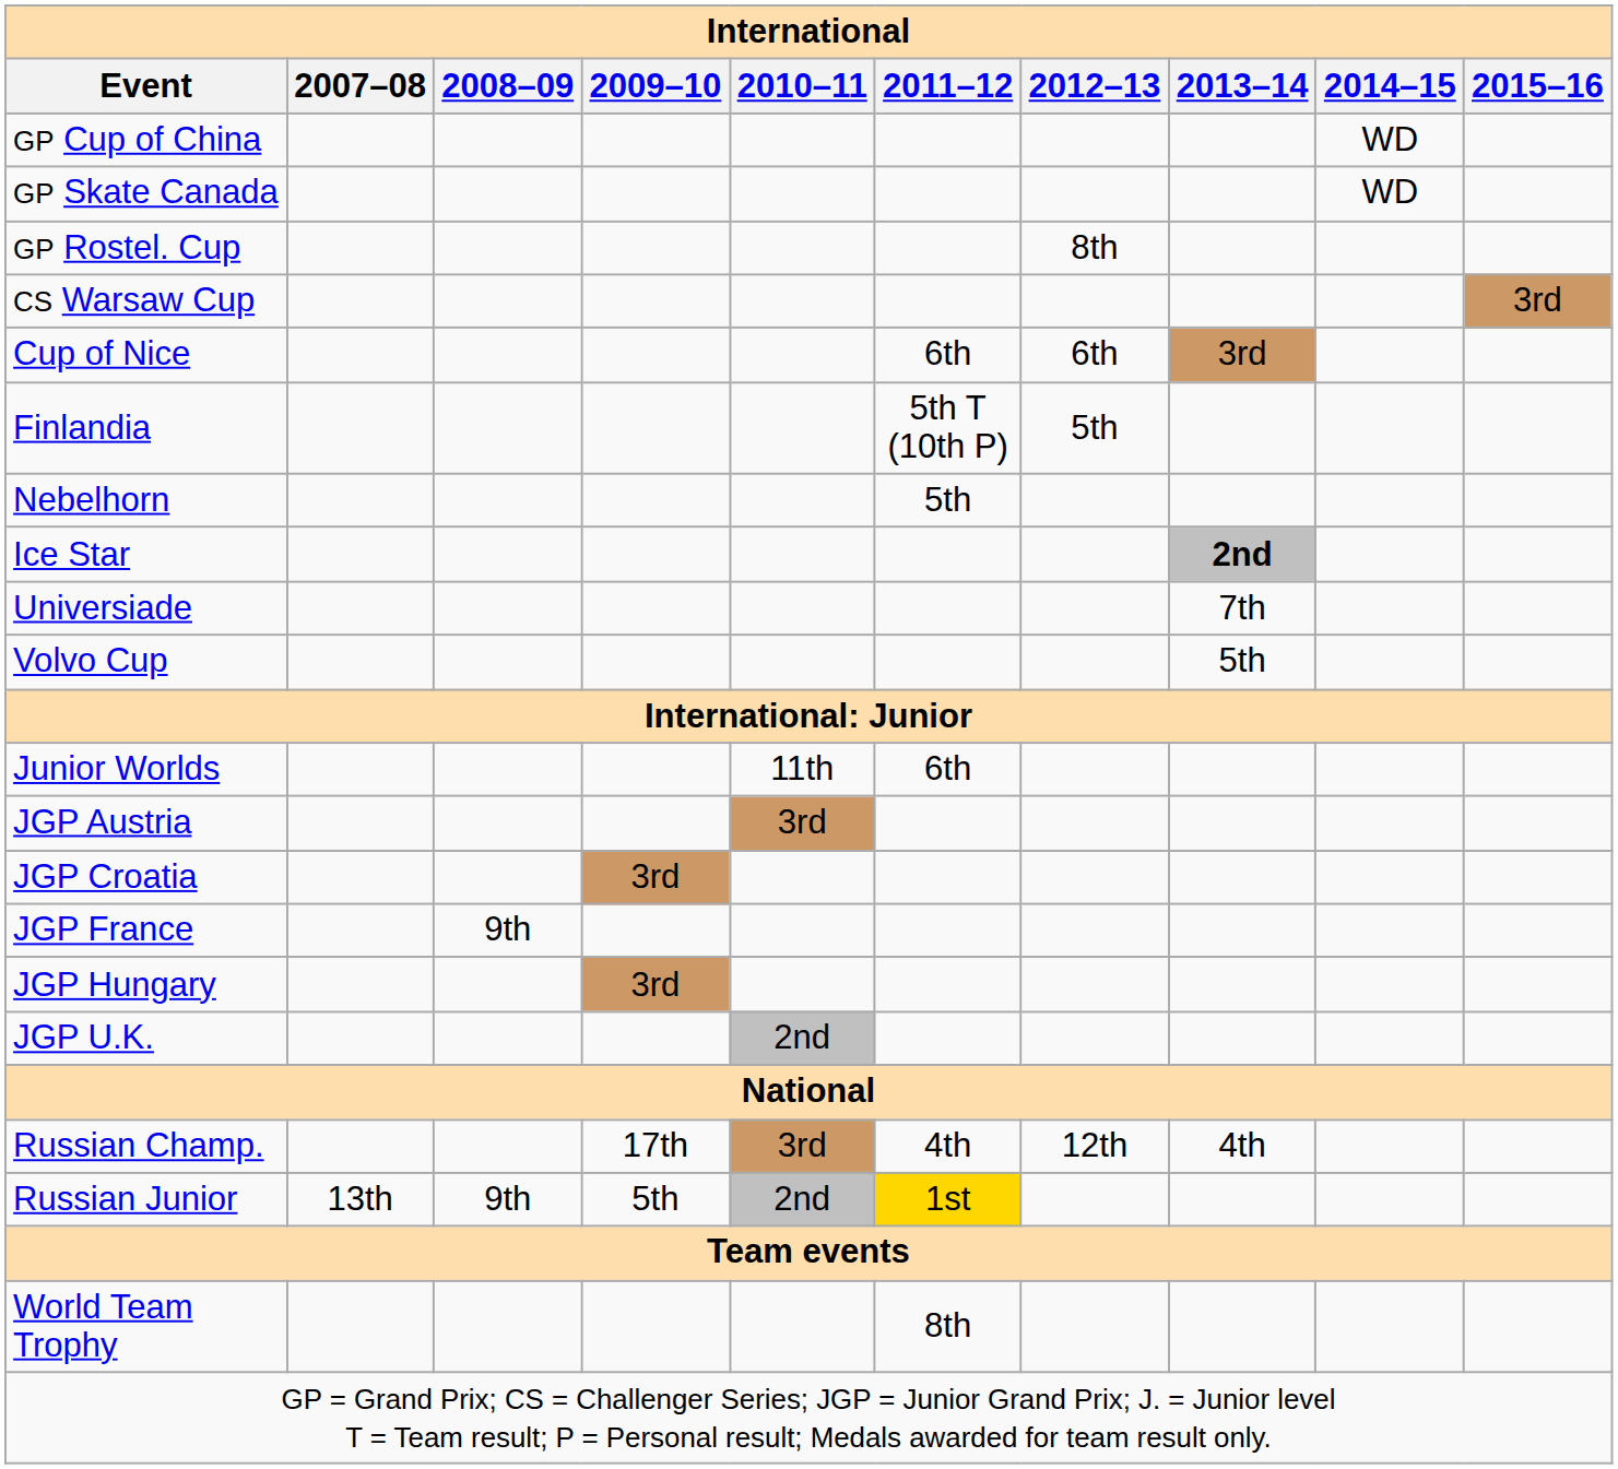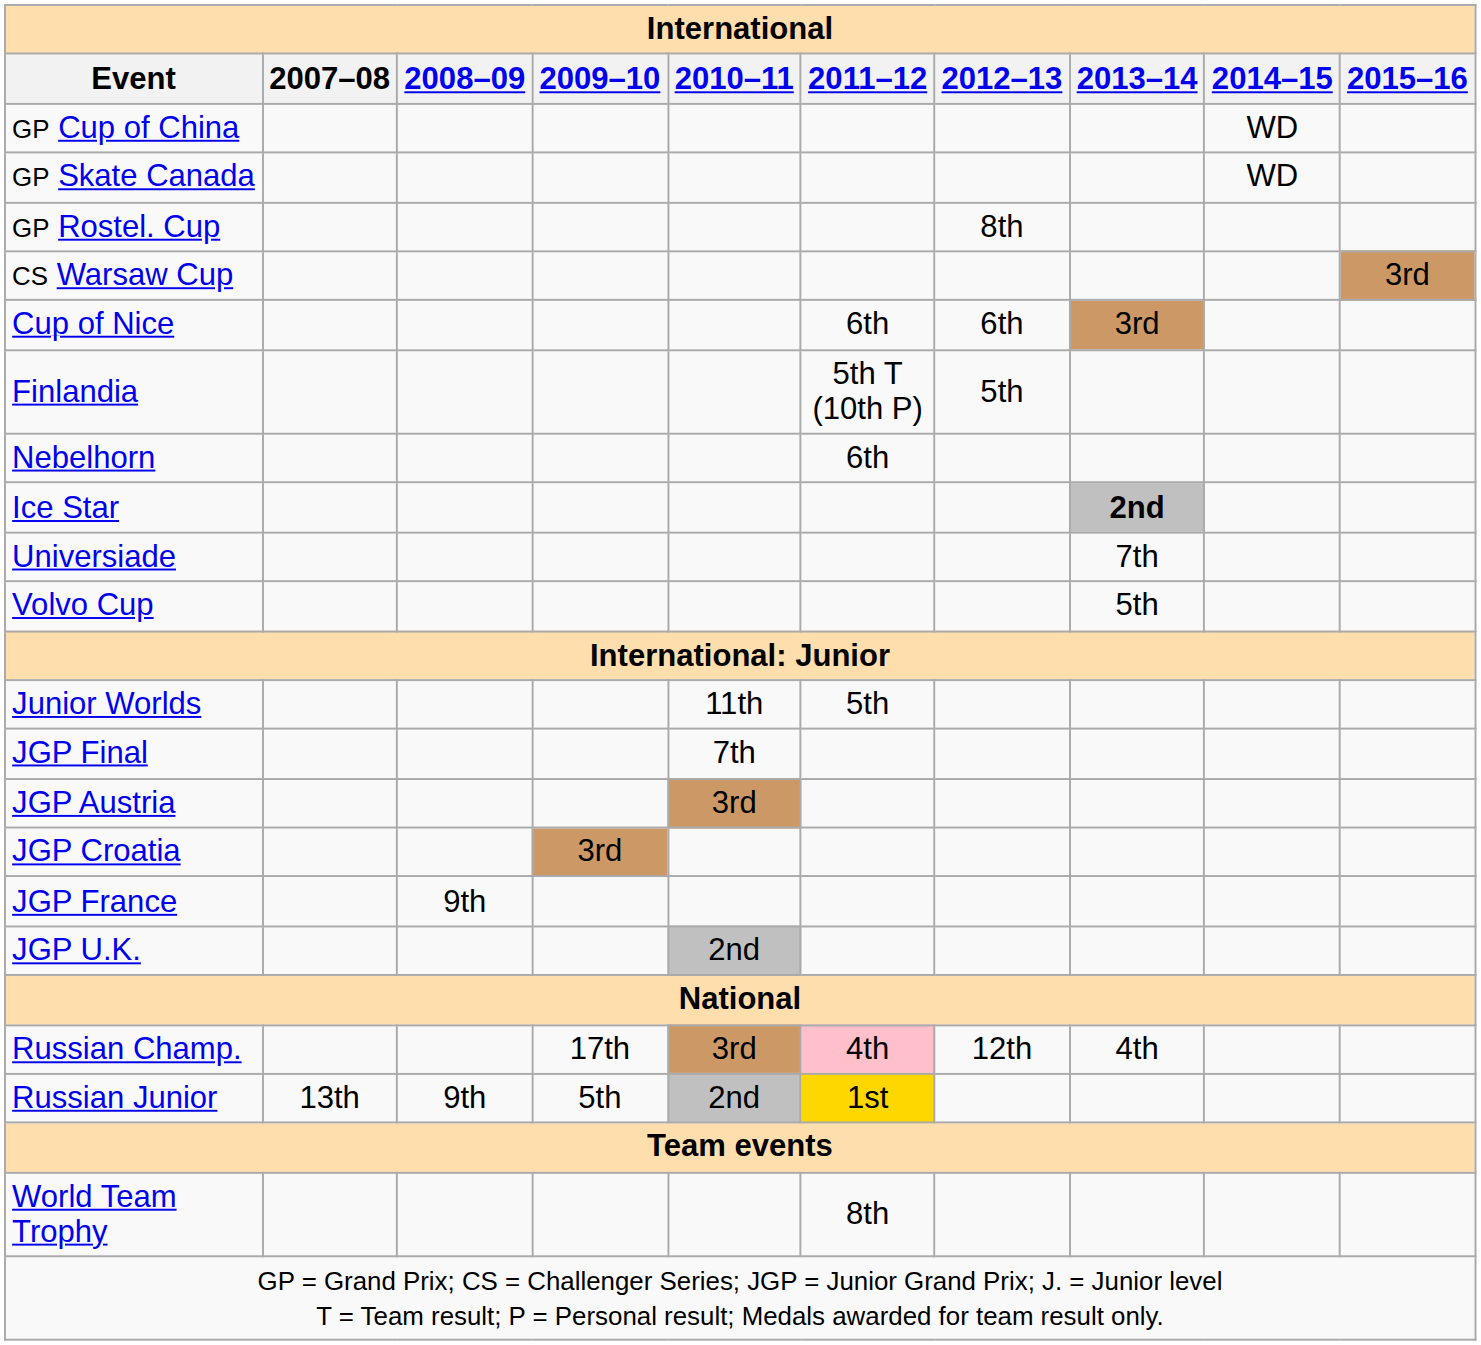 <table class="wikitable" style="text-align:center">
 <tr>
 <th style="background-color: #ffdead; " colspan=10 align=center><strong>International</strong></th>
 </tr>
 <tr>
 <th>Event</th>
 <th>2007–08</th>
 <th><a href='#'>2008–09</a></th>
 <th><a href='#'>2009–10</a></th>
 <th><a href='#'>2010–11</a></th>
 <th><a href='#'>2011–12</a></th>
 <th><a href='#'>2012–13</a></th>
 <th><a href='#'>2013–14</a></th>
 <th><a href='#'>2014–15</a></th>
 <th><a href='#'>2015–16</a></th>
 </tr>
 <tr>
 <td align=left><small>GP</small> <a href='#'>Cup of China</a></td>
 <td></td>
 <td></td>
 <td></td>
 <td></td>
 <td></td>
 <td></td>
 <td></td>
 <td>WD</td>
 <td></td>
 </tr>
 <tr>
 <td align=left><small>GP</small> <a href='#'>Skate Canada</a></td>
 <td></td>
 <td></td>
 <td></td>
 <td></td>
 <td></td>
 <td></td>
 <td></td>
 <td>WD</td>
 <td></td>
 </tr>
 <tr>
 <td align=left><small>GP</small> <a href='#'>Rostel. Cup</a></td>
 <td></td>
 <td></td>
 <td></td>
 <td></td>
 <td></td>
 <td>8th</td>
 <td></td>
 <td></td>
 <td></td>
 </tr>
 <tr>
 <td align=left><small>CS</small> <a href='#'>Warsaw Cup</a></td>
 <td></td>
 <td></td>
 <td></td>
 <td></td>
 <td></td>
 <td></td>
 <td></td>
 <td></td>
 <td bgcolor=cc9966>3rd</td>
 </tr>
 <tr>
 <td align=left><a href='#'>Cup of Nice</a></td>
 <td></td>
 <td></td>
 <td></td>
 <td></td>
 <td>6th</td>
 <td>6th</td>
 <td bgcolor=cc9966>3rd</td>
 <td></td>
 <td></td>
 </tr>
 <tr>
 <td align=left><a href='#'>Finlandia</a></td>
 <td></td>
 <td></td>
 <td></td>
 <td></td>
 <td>5th T <br>(10th P)</td>
 <td>5th</td>
 <td></td>
 <td></td>
 <td></td>
 </tr>
 <tr>
 <td align=left><a href='#'>Nebelhorn</a></td>
 <td></td>
 <td></td>
 <td></td>
 <td></td>
-<td>5th</td>
+<td>6th</td>
 <td></td>
 <td></td>
 <td></td>
 <td></td>
 </tr>
 <tr>
 <td align=left><a href='#'>Ice Star</a></td>
 <td></td>
 <td></td>
 <td></td>
 <td></td>
 <td></td>
 <td></td>
 <td bgcolor=silver><strong>2nd</strong></td>
 <td></td>
 <td></td>
 </tr>
 <tr>
 <td align=left><a href='#'>Universiade</a></td>
 <td></td>
 <td></td>
 <td></td>
 <td></td>
 <td></td>
 <td></td>
 <td>7th</td>
 <td></td>
 <td></td>
 </tr>
 <tr>
 <td align=left><a href='#'>Volvo Cup</a></td>
 <td></td>
 <td></td>
 <td></td>
 <td></td>
 <td></td>
 <td></td>
 <td>5th</td>
 <td></td>
 <td></td>
 </tr>
 <tr>
 <th style="background-color: #ffdead; " colspan=10 align=center><strong>International: Junior</strong></th>
 </tr>
 <tr>
 <td align=left><a href='#'>Junior Worlds</a></td>
 <td></td>
 <td></td>
 <td></td>
 <td>11th</td>
-<td>6th</td>
+<td>5th</td>
+<td></td>
+<td></td>
+<td></td>
+<td></td>
+</tr>
+<tr>
+<td align=left><a href='#'>JGP Final</a></td>
+<td></td>
+<td></td>
+<td></td>
+<td>7th</td>
+<td></td>
 <td></td>
 <td></td>
 <td></td>
 <td></td>
 </tr>
 <tr>
 <td align=left><a href='#'>JGP Austria</a></td>
 <td></td>
 <td></td>
 <td></td>
 <td bgcolor=cc9966>3rd</td>
 <td></td>
 <td></td>
 <td></td>
 <td></td>
 <td></td>
 </tr>
 <tr>
 <td align=left><a href='#'>JGP Croatia</a></td>
 <td></td>
 <td></td>
 <td bgcolor=cc9966>3rd</td>
 <td></td>
 <td></td>
 <td></td>
 <td></td>
 <td></td>
 <td></td>
 </tr>
 <tr>
 <td align=left><a href='#'>JGP France</a></td>
 <td></td>
 <td>9th</td>
 <td></td>
 <td></td>
 <td></td>
 <td></td>
 <td></td>
 <td></td>
 <td></td>
 </tr>
 <tr>
-<td align=left><a href='#'>JGP Hungary</a></td>
-<td></td>
-<td></td>
-<td bgcolor=cc9966>3rd</td>
-<td></td>
-<td></td>
-<td></td>
-<td></td>
-<td></td>
-<td></td>
-</tr>
-<tr>
 <td align=left><a href='#'>JGP U.K.</a></td>
 <td></td>
 <td></td>
 <td></td>
 <td bgcolor=silver>2nd</td>
 <td></td>
 <td></td>
 <td></td>
 <td></td>
 <td></td>
 </tr>
 <tr>
 <th style="background-color: #ffdead; " colspan=10 align=center><strong>National</strong></th>
 </tr>
 <tr>
 <td align=left><a href='#'>Russian Champ.</a></td>
 <td></td>
 <td></td>
 <td>17th</td>
 <td bgcolor=cc9966>3rd</td>
-<td>4th</td>
+<td style="background: pink;">4th</td>
 <td>12th</td>
 <td>4th</td>
 <td></td>
 <td></td>
 </tr>
 <tr>
 <td align=left><a href='#'>Russian Junior</a></td>
 <td>13th</td>
 <td>9th</td>
 <td>5th</td>
 <td bgcolor=silver>2nd</td>
 <td bgcolor=gold>1st</td>
 <td></td>
 <td></td>
 <td></td>
 <td></td>
 </tr>
 <tr>
 <th style="background-color: #ffdead; " colspan=10 align=center><strong>Team events</strong></th>
 </tr>
 <tr>
 <td align=left><a href='#'>World Team<br>Trophy</a></td>
 <td></td>
 <td></td>
 <td></td>
 <td></td>
 <td>8th</td>
 <td></td>
 <td></td>
 <td></td>
 <td></td>
 </tr>
 <tr>
 <td colspan=10 align=center><small> GP = Grand Prix; CS = Challenger Series; JGP = Junior Grand Prix; J. = Junior level<br>T = Team result; P = Personal result; Medals awarded for team result only. </small></td>
 </tr>
 </table>
